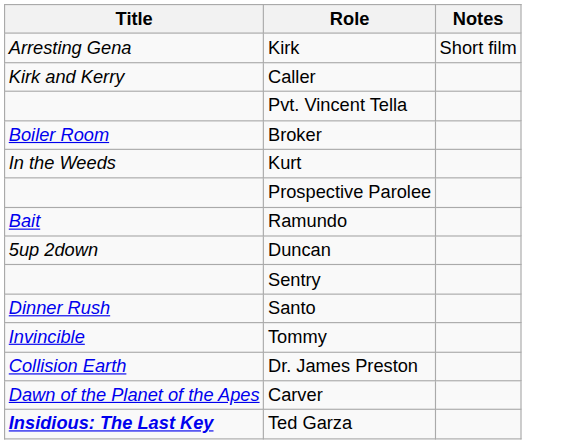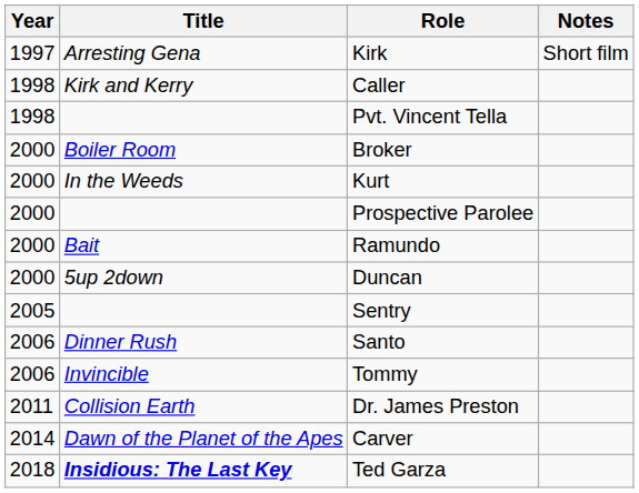 <table class="wikitable sortable">
 <tr>
+<th>Year</th>
 <th>Title</th>
 <th>Role</th>
 <th class="unsortable">Notes</th>
 </tr>
 <tr>
+<td>1997</td>
 <td><em>Arresting Gena</em></td>
 <td>Kirk</td>
 <td>Short film</td>
 </tr>
 <tr>
+<td>1998</td>
 <td><em>Kirk and Kerry</em></td>
 <td>Caller</td>
 <td></td>
 </tr>
 <tr>
+<td>1998</td>
 <td><em></em></td>
 <td>Pvt. Vincent Tella</td>
 <td></td>
 </tr>
 <tr>
+<td>2000</td>
 <td><em><a href='#'>Boiler Room</a></em></td>
 <td>Broker</td>
 <td></td>
 </tr>
 <tr>
+<td>2000</td>
 <td><em>In the Weeds</em></td>
 <td>Kurt</td>
 <td></td>
 </tr>
 <tr>
+<td>2000</td>
 <td><em></em></td>
 <td>Prospective Parolee</td>
 <td></td>
 </tr>
 <tr>
+<td>2000</td>
 <td><em><a href='#'>Bait</a></em></td>
 <td>Ramundo</td>
 <td></td>
 </tr>
 <tr>
+<td>2000</td>
 <td><em>5up 2down</em></td>
 <td>Duncan</td>
 <td></td>
 </tr>
 <tr>
+<td>2005</td>
 <td><em></em></td>
 <td>Sentry</td>
 <td></td>
 </tr>
 <tr>
+<td>2006</td>
 <td><em><a href='#'>Dinner Rush</a></em></td>
 <td>Santo</td>
 <td></td>
 </tr>
 <tr>
+<td>2006</td>
 <td><em><a href='#'>Invincible</a></em></td>
 <td>Tommy</td>
 <td></td>
 </tr>
 <tr>
+<td>2011</td>
 <td><em><a href='#'>Collision Earth</a></em></td>
 <td>Dr. James Preston</td>
 <td></td>
 </tr>
 <tr>
+<td>2014</td>
 <td><em><a href='#'>Dawn of the Planet of the Apes</a></em></td>
 <td>Carver</td>
 <td></td>
 </tr>
 <tr>
+<td>2018</td>
 <td><strong><em><a href='#'>Insidious: The Last Key</a></em></strong></td>
 <td>Ted Garza</td>
 <td></td>
 </tr>
 </table>
